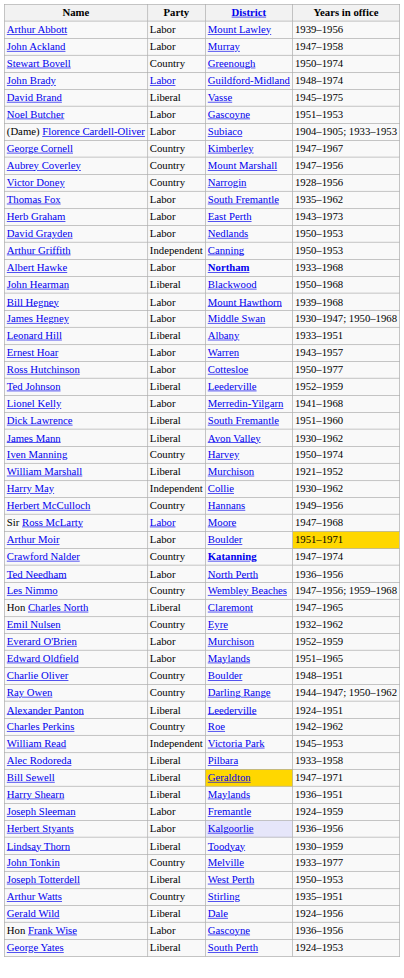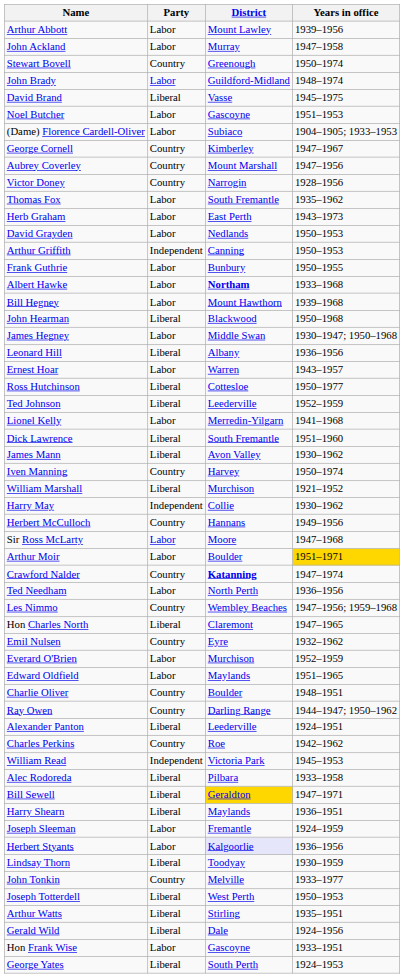 <table class="wikitable sortable">
 <tr>
 <th><strong>Name</strong></th>
 <th><strong>Party</strong></th>
 <th><strong><a href='#'>District</a></strong></th>
 <th><strong>Years in office</strong></th>
 </tr>
 <tr>
 <td><a href='#'>Arthur Abbott</a></td>
 <td>Labor</td>
 <td><a href='#'>Mount Lawley</a></td>
 <td>1939–1956</td>
 </tr>
 <tr>
 <td><a href='#'>John Ackland</a></td>
 <td>Labor</td>
 <td><a href='#'>Murray</a></td>
 <td>1947–1958</td>
 </tr>
 <tr>
 <td><a href='#'>Stewart Bovell</a></td>
 <td>Country</td>
 <td><a href='#'>Greenough</a></td>
 <td>1950–1974</td>
 </tr>
 <tr>
 <td><a href='#'>John Brady</a></td>
 <td><a href='#'>Labor</a></td>
 <td><a href='#'>Guildford-Midland</a></td>
 <td>1948–1974</td>
 </tr>
 <tr>
 <td><a href='#'>David Brand</a></td>
 <td>Liberal</td>
 <td><a href='#'>Vasse</a></td>
 <td>1945–1975</td>
 </tr>
 <tr>
 <td><a href='#'>Noel Butcher</a></td>
 <td>Labor</td>
 <td><a href='#'>Gascoyne</a></td>
 <td>1951–1953</td>
 </tr>
 <tr>
 <td>(Dame) <a href='#'>Florence Cardell-Oliver</a></td>
 <td>Labor</td>
 <td><a href='#'>Subiaco</a></td>
 <td>1904–1905; 1933–1953</td>
 </tr>
 <tr>
 <td><a href='#'>George Cornell</a></td>
 <td>Country</td>
 <td><a href='#'>Kimberley</a></td>
 <td>1947–1967</td>
 </tr>
 <tr>
 <td><a href='#'>Aubrey Coverley</a></td>
 <td>Country</td>
 <td><a href='#'>Mount Marshall</a></td>
 <td>1947–1956</td>
 </tr>
 <tr>
 <td><a href='#'>Victor Doney</a></td>
 <td>Country</td>
 <td><a href='#'>Narrogin</a></td>
 <td>1928–1956</td>
 </tr>
 <tr>
 <td><a href='#'>Thomas Fox</a></td>
 <td>Labor</td>
 <td><a href='#'>South Fremantle</a></td>
 <td>1935–1962</td>
 </tr>
 <tr>
 <td><a href='#'>Herb Graham</a></td>
 <td>Labor</td>
 <td><a href='#'>East Perth</a></td>
 <td>1943–1973</td>
 </tr>
 <tr>
 <td><a href='#'>David Grayden</a></td>
 <td>Labor</td>
 <td><a href='#'>Nedlands</a></td>
 <td>1950–1953</td>
 </tr>
 <tr>
 <td><a href='#'>Arthur Griffith</a></td>
 <td>Independent</td>
 <td><a href='#'>Canning</a></td>
 <td>1950–1953</td>
 </tr>
 <tr>
+<td><a href='#'>Frank Guthrie</a></td>
+<td>Labor</td>
+<td><a href='#'>Bunbury</a></td>
+<td>1950–1955</td>
+</tr>
+<tr>
 <td><a href='#'>Albert Hawke</a></td>
 <td>Labor</td>
 <td><strong><a href='#'>Northam</a></strong></td>
 <td>1933–1968</td>
 </tr>
 <tr>
+<td><a href='#'>Bill Hegney</a></td>
+<td>Labor</td>
+<td><a href='#'>Mount Hawthorn</a></td>
+<td>1939–1968</td>
+</tr>
+<tr>
 <td><a href='#'>John Hearman</a></td>
 <td>Liberal</td>
 <td><a href='#'>Blackwood</a></td>
 <td>1950–1968</td>
-</tr>
-<tr>
-<td><a href='#'>Bill Hegney</a></td>
-<td>Labor</td>
-<td><a href='#'>Mount Hawthorn</a></td>
-<td>1939–1968</td>
 </tr>
 <tr>
 <td><a href='#'>James Hegney</a></td>
 <td>Labor</td>
 <td><a href='#'>Middle Swan</a></td>
 <td>1930–1947; 1950–1968</td>
 </tr>
 <tr>
 <td><a href='#'>Leonard Hill</a></td>
 <td>Liberal</td>
 <td><a href='#'>Albany</a></td>
-<td>1933–1951</td>
+<td>1936–1956</td>
 </tr>
 <tr>
 <td><a href='#'>Ernest Hoar</a></td>
 <td>Labor</td>
 <td><a href='#'>Warren</a></td>
 <td>1943–1957</td>
 </tr>
 <tr>
 <td><a href='#'>Ross Hutchinson</a></td>
-<td>Labor</td>
+<td>Liberal</td>
 <td><a href='#'>Cottesloe</a></td>
 <td>1950–1977</td>
 </tr>
 <tr>
 <td><a href='#'>Ted Johnson</a></td>
 <td>Liberal</td>
 <td><a href='#'>Leederville</a></td>
 <td>1952–1959</td>
 </tr>
 <tr>
 <td><a href='#'>Lionel Kelly</a></td>
 <td>Labor</td>
 <td><a href='#'>Merredin-Yilgarn</a></td>
 <td>1941–1968</td>
 </tr>
 <tr>
 <td><a href='#'>Dick Lawrence</a></td>
 <td>Liberal</td>
 <td><a href='#'>South Fremantle</a></td>
 <td>1951–1960</td>
 </tr>
 <tr>
 <td><a href='#'>James Mann</a></td>
 <td>Liberal</td>
 <td><a href='#'>Avon Valley</a></td>
 <td>1930–1962</td>
 </tr>
 <tr>
 <td><a href='#'>Iven Manning</a></td>
 <td>Country</td>
 <td><a href='#'>Harvey</a></td>
 <td>1950–1974</td>
 </tr>
 <tr>
 <td><a href='#'>William Marshall</a></td>
 <td>Liberal</td>
 <td><a href='#'>Murchison</a></td>
 <td>1921–1952</td>
 </tr>
 <tr>
 <td><a href='#'>Harry May</a></td>
 <td>Independent</td>
 <td><a href='#'>Collie</a></td>
 <td>1930–1962</td>
 </tr>
 <tr>
 <td><a href='#'>Herbert McCulloch</a></td>
 <td>Country</td>
 <td><a href='#'>Hannans</a></td>
 <td>1949–1956</td>
 </tr>
 <tr>
 <td>Sir <a href='#'>Ross McLarty</a></td>
 <td><a href='#'>Labor</a></td>
 <td><a href='#'>Moore</a></td>
 <td>1947–1968</td>
 </tr>
 <tr>
 <td><a href='#'>Arthur Moir</a></td>
 <td>Labor</td>
 <td><a href='#'>Boulder</a></td>
 <td style="background: gold;">1951–1971</td>
 </tr>
 <tr>
 <td><a href='#'>Crawford Nalder</a></td>
 <td>Country</td>
 <td><strong><a href='#'>Katanning</a></strong></td>
 <td>1947–1974</td>
 </tr>
 <tr>
 <td><a href='#'>Ted Needham</a></td>
 <td>Labor</td>
 <td><a href='#'>North Perth</a></td>
 <td>1936–1956</td>
 </tr>
 <tr>
 <td><a href='#'>Les Nimmo</a></td>
 <td>Country</td>
 <td><a href='#'>Wembley Beaches</a></td>
 <td>1947–1956; 1959–1968</td>
 </tr>
 <tr>
 <td>Hon <a href='#'>Charles North</a></td>
 <td>Liberal</td>
 <td><a href='#'>Claremont</a></td>
 <td>1947–1965</td>
 </tr>
 <tr>
 <td><a href='#'>Emil Nulsen</a></td>
 <td>Country</td>
 <td><a href='#'>Eyre</a></td>
 <td>1932–1962</td>
 </tr>
 <tr>
 <td><a href='#'>Everard O'Brien</a></td>
 <td>Labor</td>
 <td><a href='#'>Murchison</a></td>
 <td>1952–1959</td>
 </tr>
 <tr>
 <td><a href='#'>Edward Oldfield</a></td>
 <td>Labor</td>
 <td><a href='#'>Maylands</a></td>
 <td>1951–1965</td>
 </tr>
 <tr>
 <td><a href='#'>Charlie Oliver</a> </td>
 <td>Country</td>
 <td><a href='#'>Boulder</a></td>
 <td>1948–1951</td>
 </tr>
 <tr>
 <td><a href='#'>Ray Owen</a></td>
 <td>Country</td>
 <td><a href='#'>Darling Range</a></td>
 <td>1944–1947; 1950–1962</td>
 </tr>
 <tr>
 <td><a href='#'>Alexander Panton</a></td>
 <td>Liberal</td>
 <td><a href='#'>Leederville</a></td>
 <td>1924–1951</td>
 </tr>
 <tr>
 <td><a href='#'>Charles Perkins</a></td>
 <td>Country</td>
 <td><a href='#'>Roe</a></td>
 <td>1942–1962</td>
 </tr>
 <tr>
 <td><a href='#'>William Read</a></td>
 <td>Independent</td>
 <td><a href='#'>Victoria Park</a></td>
 <td>1945–1953</td>
 </tr>
 <tr>
 <td><a href='#'>Alec Rodoreda</a></td>
 <td>Liberal</td>
 <td><a href='#'>Pilbara</a></td>
 <td>1933–1958</td>
 </tr>
 <tr>
 <td><a href='#'>Bill Sewell</a></td>
 <td>Liberal</td>
 <td style="background: gold;"><a href='#'>Geraldton</a></td>
 <td>1947–1971</td>
 </tr>
 <tr>
 <td><a href='#'>Harry Shearn</a></td>
 <td>Liberal</td>
 <td><a href='#'>Maylands</a></td>
 <td>1936–1951</td>
 </tr>
 <tr>
 <td><a href='#'>Joseph Sleeman</a></td>
 <td>Labor</td>
 <td><a href='#'>Fremantle</a></td>
 <td>1924–1959</td>
 </tr>
 <tr>
 <td><a href='#'>Herbert Styants</a></td>
 <td>Labor</td>
 <td style="background: lavender;"><a href='#'>Kalgoorlie</a></td>
 <td>1936–1956</td>
 </tr>
 <tr>
 <td><a href='#'>Lindsay Thorn</a></td>
 <td>Liberal</td>
 <td><a href='#'>Toodyay</a></td>
 <td>1930–1959</td>
 </tr>
 <tr>
 <td><a href='#'>John Tonkin</a></td>
 <td>Country</td>
 <td><a href='#'>Melville</a></td>
 <td>1933–1977</td>
 </tr>
 <tr>
 <td><a href='#'>Joseph Totterdell</a></td>
 <td>Liberal</td>
 <td><a href='#'>West Perth</a></td>
 <td>1950–1953</td>
 </tr>
 <tr>
 <td><a href='#'>Arthur Watts</a></td>
-<td>Country</td>
+<td>Liberal</td>
 <td><a href='#'>Stirling</a></td>
 <td>1935–1951</td>
 </tr>
 <tr>
 <td><a href='#'>Gerald Wild</a></td>
 <td>Liberal</td>
 <td><a href='#'>Dale</a></td>
 <td>1924–1956</td>
 </tr>
 <tr>
 <td>Hon <a href='#'>Frank Wise</a></td>
 <td>Labor</td>
 <td><a href='#'>Gascoyne</a></td>
-<td>1936–1956</td>
+<td>1933–1951</td>
 </tr>
 <tr>
 <td><a href='#'>George Yates</a></td>
 <td>Liberal</td>
 <td><a href='#'>South Perth</a></td>
 <td>1924–1953</td>
 </tr>
 </table>
